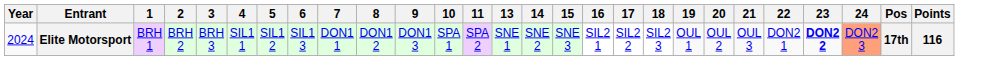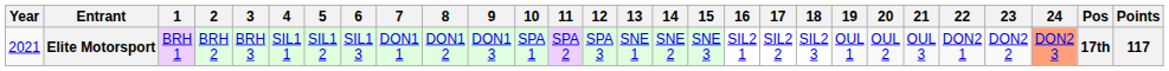 <table class="wikitable" style="text-align:center; font-size:85%">
 <tr>
 <th>Year</th>
 <th>Entrant</th>
 <th>1</th>
 <th>2</th>
 <th>3</th>
 <th>4</th>
 <th>5</th>
 <th>6</th>
 <th>7</th>
 <th>8</th>
 <th>9</th>
 <th>10</th>
 <th>11</th>
+<th>12</th>
 <th>13</th>
 <th>14</th>
 <th>15</th>
 <th>16</th>
 <th>17</th>
 <th>18</th>
 <th>19</th>
 <th>20</th>
 <th>21</th>
 <th>22</th>
 <th>23</th>
 <th>24</th>
 <th>Pos</th>
 <th>Points</th>
 </tr>
 <tr>
-<td><a href='#'>2024</a></td>
+<td><a href='#'>2021</a></td>
 <th nowrap>Elite Motorsport</th>
 <td style="background:#EFCFFF;"><a href='#'>BRH<br>1</a><br></td>
 <td style="background:#DFFFDF;"><a href='#'>BRH<br>2</a><br></td>
 <td style="background:#DFFFDF;"><a href='#'>BRH<br>3</a><br></td>
 <td style="background:#DFFFDF;"><a href='#'>SIL1<br>1</a><br></td>
 <td style="background:#DFFFDF;"><a href='#'>SIL1<br>2</a><br></td>
 <td style="background:#DFFFDF;"><a href='#'>SIL1<br>3</a><br></td>
 <td style="background:#DFFFDF;"><a href='#'>DON1<br>1</a><br></td>
 <td style="background:#DFFFDF;"><a href='#'>DON1<br>2</a><br></td>
 <td style="background:#DFFFDF;"><a href='#'>DON1<br>3</a><br></td>
 <td style="background:#DFFFDF;"><a href='#'>SPA<br>1</a><br></td>
 <td style="background:#EFCFFF;"><a href='#'>SPA<br>2</a><br></td>
+<td style="background:#DFFFDF;"><a href='#'>SPA<br>3</a><br></td>
 <td style="background:#DFFFDF;"><a href='#'>SNE<br>1</a><br></td>
 <td style="background:#DFFFDF;"><a href='#'>SNE<br>2</a><br></td>
 <td style="background:#DFFFDF;"><a href='#'>SNE<br>3</a><br></td>
 <td style="background:#FFFFFF;"><a href='#'>SIL2<br>1</a><br></td>
 <td style="background:#FFFFFF;"><a href='#'>SIL2<br>2</a><br></td>
 <td style="background:#FFFFFF;"><a href='#'>SIL2<br>3</a><br></td>
 <td><a href='#'>OUL<br>1</a></td>
 <td><a href='#'>OUL<br>2</a></td>
 <td><a href='#'>OUL<br>3</a></td>
 <td><a href='#'>DON2<br>1</a></td>
-<td><strong><a href='#'>DON2<br>2</a></strong></td>
+<td><a href='#'>DON2<br>2</a></td>
 <td style="background: lightsalmon;"><a href='#'>DON2<br>3</a></td>
 <th>17th</th>
-<th>116</th>
+<th>117</th>
 </tr>
 </table>
